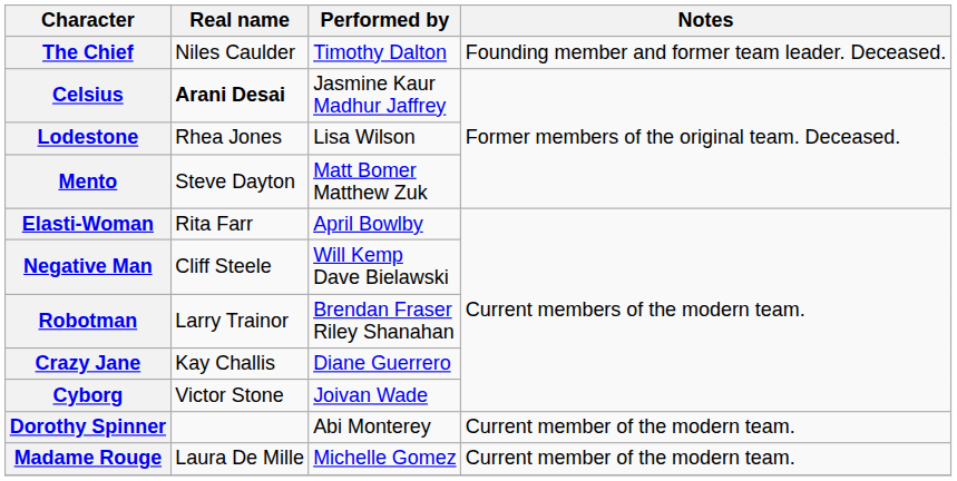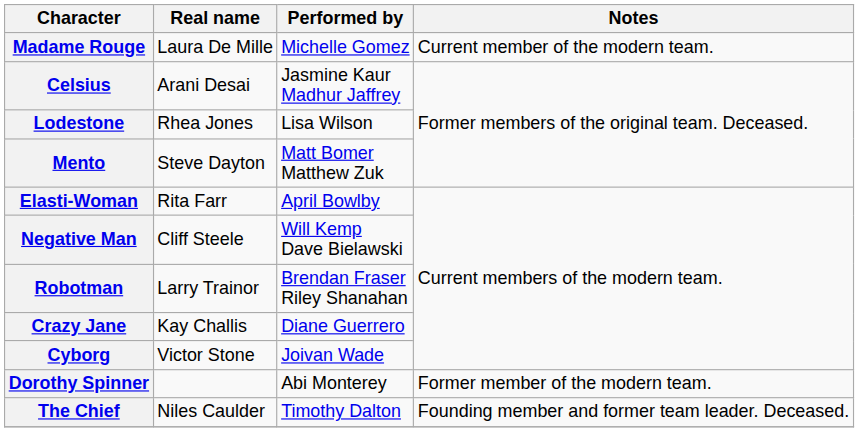 <table class="wikitable plainrowheaders">
 <tr>
 <th scope="col">Character</th>
 <th scope="col">Real name</th>
 <th scope="col">Performed by</th>
 <th scope="col">Notes</th>
 </tr>
 <tr>
-<th scope="row"><a href='#'>The Chief</a></th>
-<td>Niles Caulder</td>
-<td><a href='#'>Timothy Dalton</a></td>
-<td>Founding member and former team leader. Deceased.</td>
+<th scope="row"><a href='#'>Madame Rouge</a></th>
+<td>Laura De Mille</td>
+<td><a href='#'>Michelle Gomez</a></td>
+<td>Current member of the modern team.</td>
 </tr>
 <tr>
 <th scope="row"><a href='#'>Celsius</a></th>
-<td><strong>Arani Desai</strong></td>
+<td>Arani Desai</td>
 <td>Jasmine Kaur <br><a href='#'>Madhur Jaffrey</a> </td>
 <td rowspan="3">Former members of the original team. Deceased.</td>
 </tr>
 <tr>
 <th scope="row"><a href='#'>Lodestone</a></th>
 <td>Rhea Jones</td>
 <td>Lisa Wilson</td>
 </tr>
 <tr>
 <th scope="row"><a href='#'>Mento</a></th>
 <td>Steve Dayton</td>
 <td><a href='#'>Matt Bomer</a><br>Matthew Zuk </td>
 </tr>
 <tr>
 <th scope="row"><a href='#'>Elasti-Woman</a></th>
 <td>Rita Farr</td>
 <td><a href='#'>April Bowlby</a></td>
 <td rowspan="5">Current members of the modern team.</td>
 </tr>
 <tr>
 <th scope="row"><a href='#'>Negative Man</a></th>
 <td>Cliff Steele</td>
 <td><a href='#'>Will Kemp</a> <br>Dave Bielawski </td>
 </tr>
 <tr>
 <th scope="row"><a href='#'>Robotman</a></th>
 <td>Larry Trainor</td>
 <td><a href='#'>Brendan Fraser</a><br>Riley Shanahan </td>
 </tr>
 <tr>
 <th scope="row"><a href='#'>Crazy Jane</a></th>
 <td>Kay Challis</td>
 <td><a href='#'>Diane Guerrero</a></td>
 </tr>
 <tr>
 <th scope="row"><a href='#'>Cyborg</a></th>
 <td>Victor Stone</td>
 <td><a href='#'>Joivan Wade</a></td>
 </tr>
 <tr>
 <th scope="row"><a href='#'>Dorothy Spinner</a></th>
 <td></td>
 <td>Abi Monterey</td>
-<td>Current member of the modern team.</td>
+<td>Former member of the modern team.</td>
 </tr>
 <tr>
-<th scope="row"><a href='#'>Madame Rouge</a></th>
-<td>Laura De Mille</td>
-<td><a href='#'>Michelle Gomez</a></td>
-<td>Current member of the modern team.</td>
+<th scope="row"><a href='#'>The Chief</a></th>
+<td>Niles Caulder</td>
+<td><a href='#'>Timothy Dalton</a></td>
+<td>Founding member and former team leader. Deceased.</td>
 </tr>
 <tr>
 </tr>
 </table>
